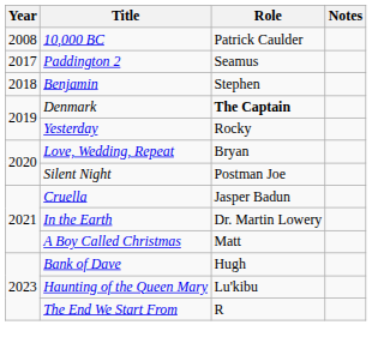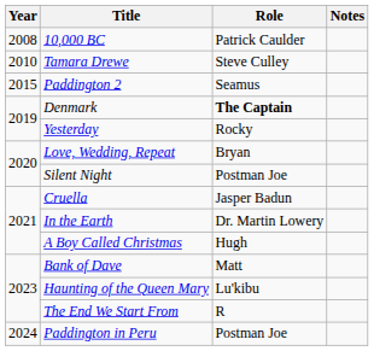 <table class="wikitable sortable">
 <tr>
 <th>Year</th>
 <th>Title</th>
 <th>Role</th>
 <th>Notes</th>
 </tr>
 <tr>
 <td>2008</td>
 <td><em><a href='#'>10,000 BC</a></em></td>
 <td>Patrick Caulder</td>
 <td></td>
 </tr>
 <tr>
-<td>2017</td>
-<td><em><a href='#'>Paddington 2</a></em></td>
-<td>Seamus</td>
+<td>2010</td>
+<td><em><a href='#'>Tamara Drewe</a></em></td>
+<td>Steve Culley</td>
 <td></td>
 </tr>
 <tr>
-<td>2018</td>
-<td><em><a href='#'>Benjamin</a></em></td>
-<td>Stephen</td>
+<td>2015</td>
+<td><em><a href='#'>Paddington 2</a></em></td>
+<td>Seamus</td>
 <td></td>
 </tr>
 <tr>
 <td rowspan="2">2019</td>
 <td><em>Denmark</em></td>
 <td><strong>The Captain</strong></td>
 <td></td>
 </tr>
 <tr>
 <td><em><a href='#'>Yesterday</a></em></td>
 <td>Rocky</td>
 <td></td>
 </tr>
 <tr>
 <td rowspan="2">2020</td>
 <td><em><a href='#'>Love, Wedding, Repeat</a></em></td>
 <td>Bryan</td>
 <td></td>
 </tr>
 <tr>
 <td><em>Silent Night</em></td>
 <td>Postman Joe</td>
 <td></td>
 </tr>
 <tr>
 <td rowspan="3">2021</td>
 <td><em><a href='#'>Cruella</a></em></td>
 <td>Jasper Badun</td>
 <td></td>
 </tr>
 <tr>
 <td><em><a href='#'>In the Earth</a></em></td>
 <td>Dr. Martin Lowery</td>
 <td></td>
 </tr>
 <tr>
 <td><em><a href='#'>A Boy Called Christmas</a></em></td>
-<td>Matt</td>
+<td>Hugh</td>
 <td></td>
 </tr>
 <tr>
 <td rowspan="3">2023</td>
 <td><a href='#'><em>Bank of Dave</em></a></td>
-<td>Hugh</td>
+<td>Matt</td>
 <td></td>
 </tr>
 <tr>
 <td><em><a href='#'>Haunting of the Queen Mary</a></em></td>
 <td>Lu'kibu</td>
 <td></td>
 </tr>
 <tr>
 <td><em><a href='#'>The End We Start From</a></em></td>
 <td>R</td>
 <td></td>
 </tr>
+<tr>
+<td>2024</td>
+<td><em><a href='#'>Paddington in Peru</a></em></td>
+<td>Postman Joe</td>
+<td></td>
+</tr>
 </table>
